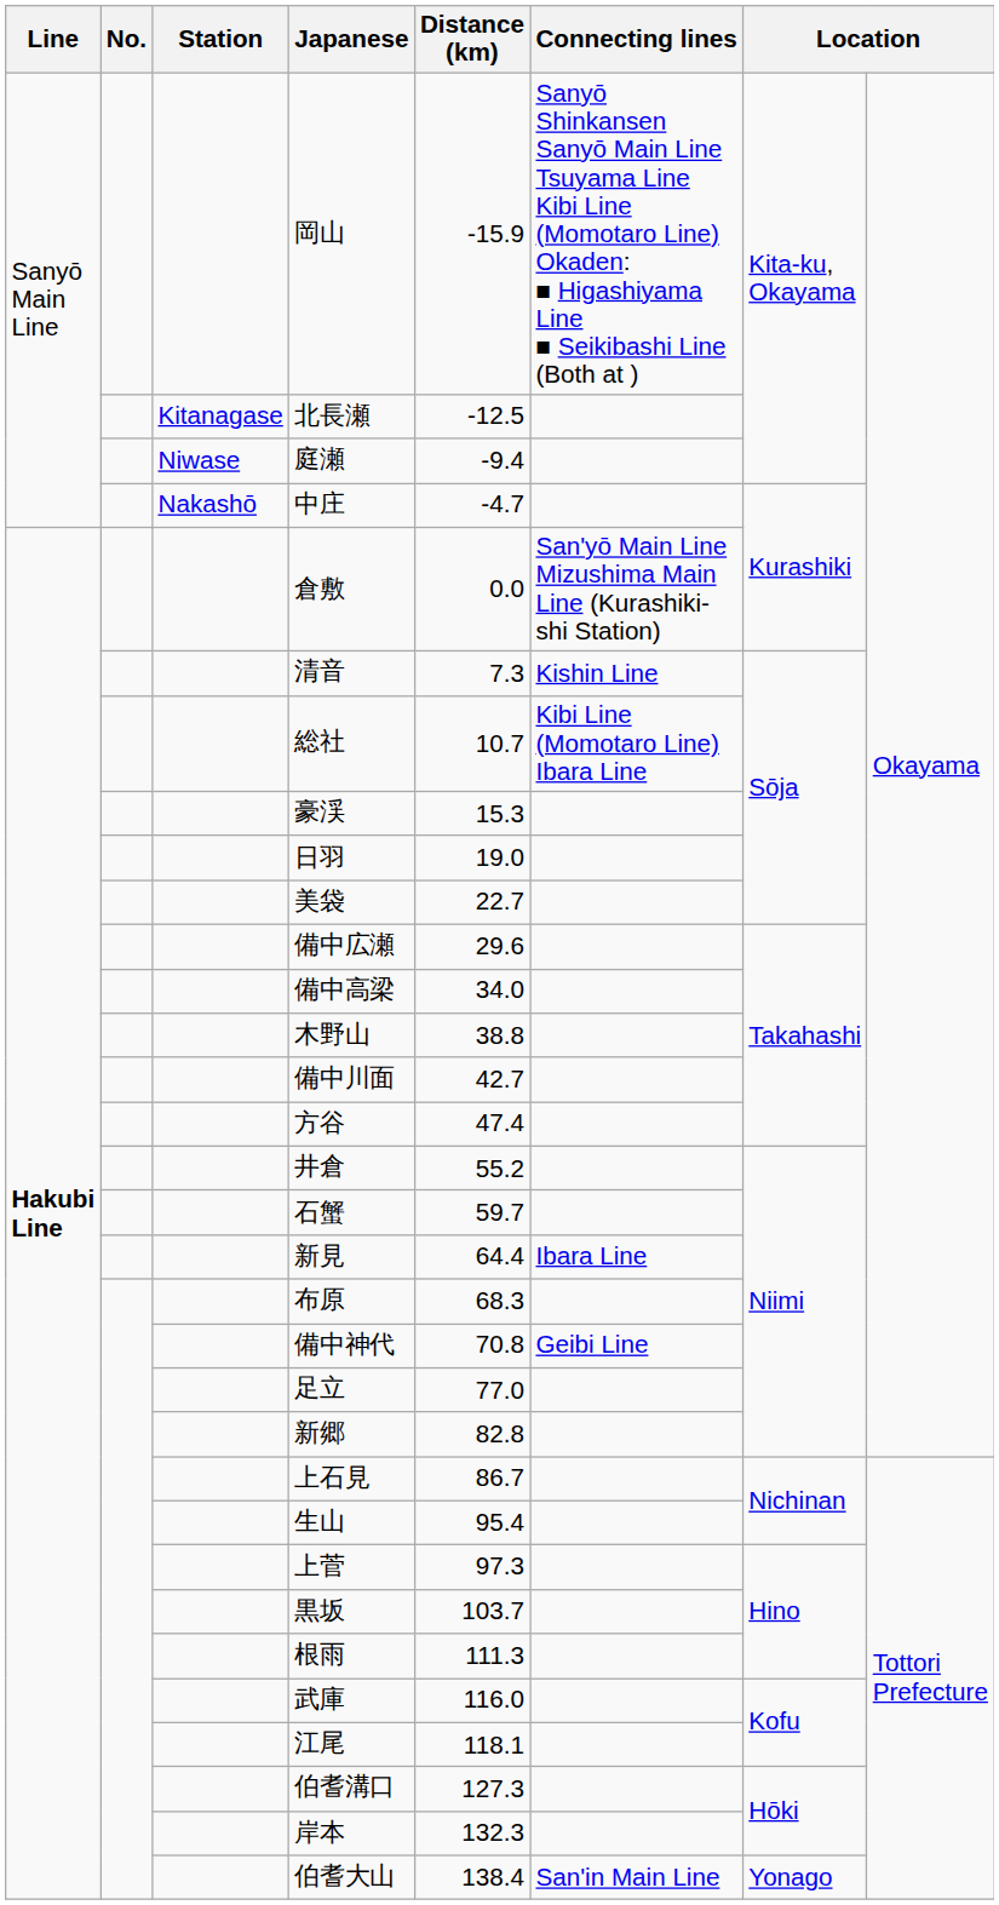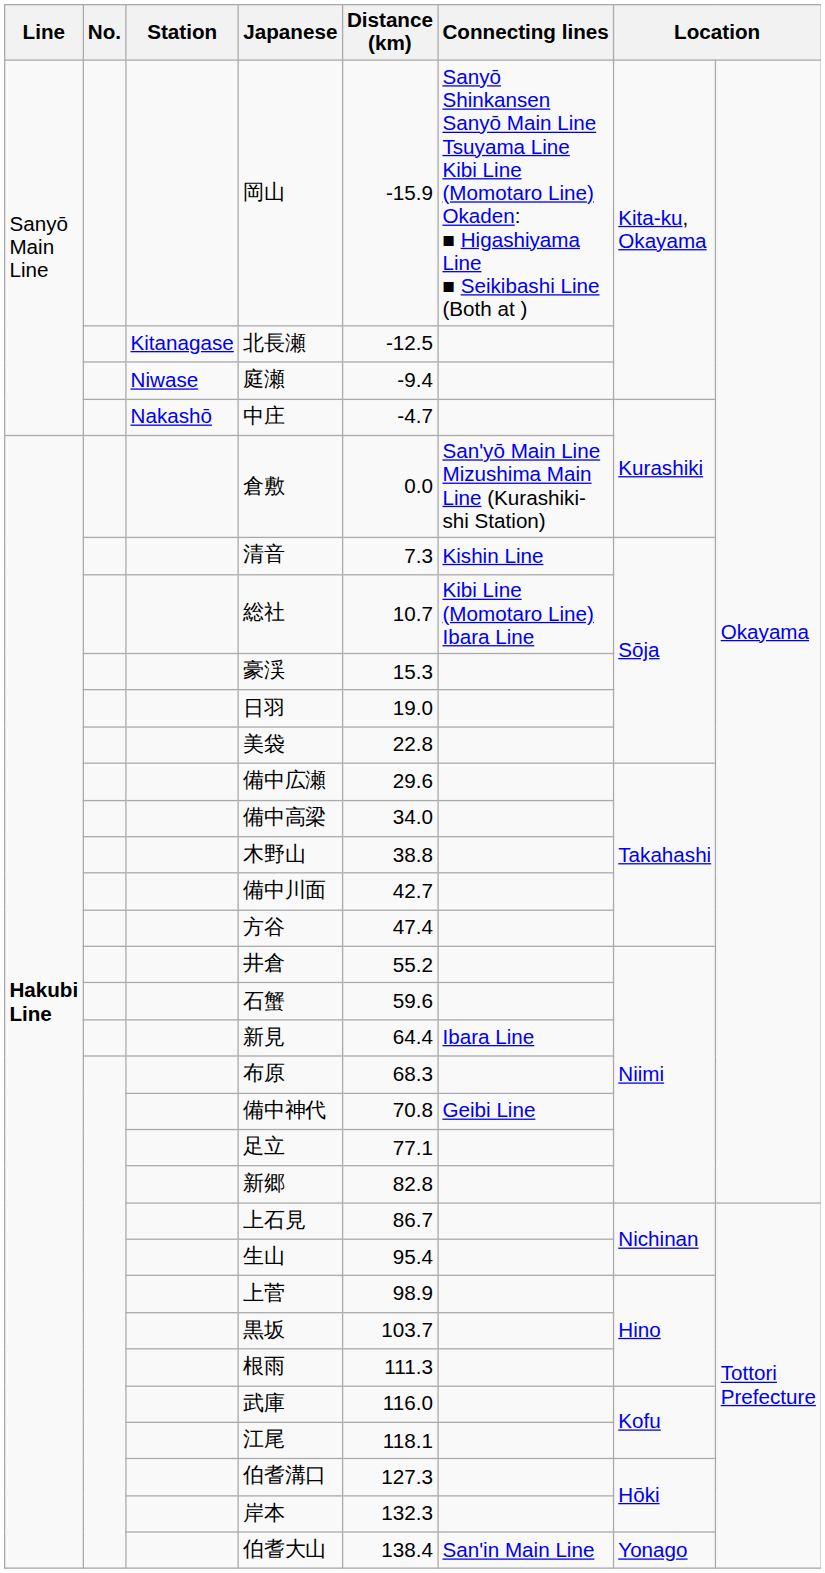 <table class=wikitable>
 <tr>
 <th>Line</th>
 <th>No.</th>
 <th>Station</th>
 <th>Japanese</th>
 <th>Distance<br>(km)</th>
 <th>Connecting lines</th>
 <th colspan="2">Location</th>
 </tr>
 <tr>
 <td rowspan=5>Sanyō Main Line</td>
 <td></td>
 <td></td>
 <td>岡山</td>
 <td align=right>-15.9</td>
 <td> <a href='#'>Sanyō Shinkansen</a><br>  <a href='#'>Sanyō Main Line</a><br>  <a href='#'>Tsuyama Line</a><br>  <a href='#'>Kibi Line (Momotaro Line)</a><br><a href='#'>Okaden</a>: <br><span>■</span> <a href='#'>Higashiyama Line</a><br> <span>■</span> <a href='#'>Seikibashi Line</a> (Both at )</td>
 <td rowspan=3><a href='#'>Kita-ku</a>,<br><a href='#'>Okayama</a></td>
 <td rowspan=23><a href='#'>Okayama</a></td>
 </tr>
 <tr>
 <td></td>
 <td><a href='#'>Kitanagase</a></td>
 <td>北長瀬</td>
 <td align=right>-12.5</td>
 <td></td>
 </tr>
 <tr>
 <td></td>
 <td><a href='#'>Niwase</a></td>
 <td>庭瀬</td>
 <td align=right>-9.4</td>
 <td></td>
 </tr>
 <tr>
 <td></td>
 <td><a href='#'>Nakashō</a></td>
 <td>中庄</td>
 <td align=right>-4.7</td>
 <td></td>
 <td rowspan=3><a href='#'>Kurashiki</a></td>
 </tr>
 <tr>
 <td rowspan=2></td>
 <td rowspan=2></td>
 <td rowspan=2>倉敷</td>
 <td rowspan=2 align="right">0.0</td>
 <td rowspan=2> <a href='#'>San'yō Main Line</a><br><a href='#'>Mizushima Main Line</a> (Kurashiki-shi Station)</td>
 </tr>
 <tr>
 <td rowspan=28><strong>Hakubi Line</strong></td>
 </tr>
 <tr>
 <td></td>
 <td></td>
 <td>清音</td>
 <td align="right">7.3</td>
 <td> <a href='#'>Kishin Line</a></td>
 <td rowspan=5><a href='#'>Sōja</a></td>
 </tr>
 <tr>
 <td></td>
 <td></td>
 <td>総社</td>
 <td align="right">10.7</td>
 <td> <a href='#'>Kibi Line (Momotaro Line)</a><br><a href='#'>Ibara Line</a></td>
 </tr>
 <tr>
 <td></td>
 <td></td>
 <td>豪渓</td>
 <td align="right">15.3</td>
 <td> </td>
 </tr>
 <tr>
 <td></td>
 <td></td>
 <td>日羽</td>
 <td align="right">19.0</td>
 <td> </td>
 </tr>
 <tr>
 <td></td>
 <td></td>
 <td>美袋</td>
-<td align="right">22.7</td>
+<td align="right">22.8</td>
 <td> </td>
 </tr>
 <tr>
 <td></td>
 <td></td>
 <td>備中広瀬</td>
 <td align="right">29.6</td>
 <td> </td>
 <td rowspan="5"><a href='#'>Takahashi</a></td>
 </tr>
 <tr>
 <td></td>
 <td></td>
 <td>備中高梁</td>
 <td align="right">34.0</td>
 <td> </td>
 </tr>
 <tr>
 <td></td>
 <td></td>
 <td>木野山</td>
 <td align="right">38.8</td>
 <td> </td>
 </tr>
 <tr>
 <td></td>
 <td></td>
 <td>備中川面</td>
 <td align="right">42.7</td>
 <td> </td>
 </tr>
 <tr>
 <td></td>
 <td></td>
 <td>方谷</td>
 <td align="right">47.4</td>
 <td> </td>
 </tr>
 <tr>
 <td></td>
 <td></td>
 <td>井倉</td>
 <td align="right">55.2</td>
 <td> </td>
 <td rowspan="7"><a href='#'>Niimi</a></td>
 </tr>
 <tr>
 <td></td>
 <td></td>
 <td>石蟹</td>
-<td align="right">59.7</td>
+<td align="right">59.6</td>
 <td> </td>
 </tr>
 <tr>
 <td></td>
 <td></td>
 <td>新見</td>
 <td align="right">64.4</td>
 <td><a href='#'>Ibara Line</a></td>
 </tr>
 <tr>
 <td rowspan="14"></td>
 <td></td>
 <td>布原</td>
 <td align="right">68.3</td>
 <td> </td>
 </tr>
 <tr>
 <td></td>
 <td>備中神代</td>
 <td align="right">70.8</td>
 <td> <a href='#'>Geibi Line</a></td>
 </tr>
 <tr>
 <td></td>
 <td>足立</td>
-<td align="right">77.0</td>
+<td align="right">77.1</td>
 <td> </td>
 </tr>
 <tr>
 <td></td>
 <td>新郷</td>
 <td align="right">82.8</td>
 <td> </td>
 </tr>
 <tr>
 <td></td>
 <td>上石見</td>
 <td align="right">86.7</td>
 <td> </td>
 <td rowspan="2"><a href='#'>Nichinan</a></td>
 <td rowspan="10"><a href='#'>Tottori Prefecture</a></td>
 </tr>
 <tr>
 <td></td>
 <td>生山</td>
 <td align="right">95.4</td>
 <td> </td>
 </tr>
 <tr>
 <td></td>
 <td>上菅</td>
-<td align="right">97.3</td>
+<td align="right">98.9</td>
 <td> </td>
 <td rowspan="3"><a href='#'>Hino</a></td>
 </tr>
 <tr>
 <td></td>
 <td>黒坂</td>
 <td align="right">103.7</td>
 <td> </td>
 </tr>
 <tr>
 <td></td>
 <td>根雨</td>
 <td align="right">111.3</td>
 <td> </td>
 </tr>
 <tr>
 <td></td>
 <td>武庫</td>
 <td align="right">116.0</td>
 <td> </td>
 <td rowspan="2"><a href='#'>Kofu</a></td>
 </tr>
 <tr>
 <td></td>
 <td>江尾</td>
 <td align="right">118.1</td>
 <td> </td>
 </tr>
 <tr>
 <td></td>
 <td>伯耆溝口</td>
 <td align="right">127.3</td>
 <td> </td>
 <td rowspan="2"><a href='#'>Hōki</a></td>
 </tr>
 <tr>
 <td></td>
 <td>岸本</td>
 <td align="right">132.3</td>
 <td> </td>
 </tr>
 <tr>
 <td></td>
 <td>伯耆大山</td>
 <td align="right">138.4</td>
 <td> <a href='#'>San'in Main Line</a></td>
 <td><a href='#'>Yonago</a></td>
 </tr>
 </table>
